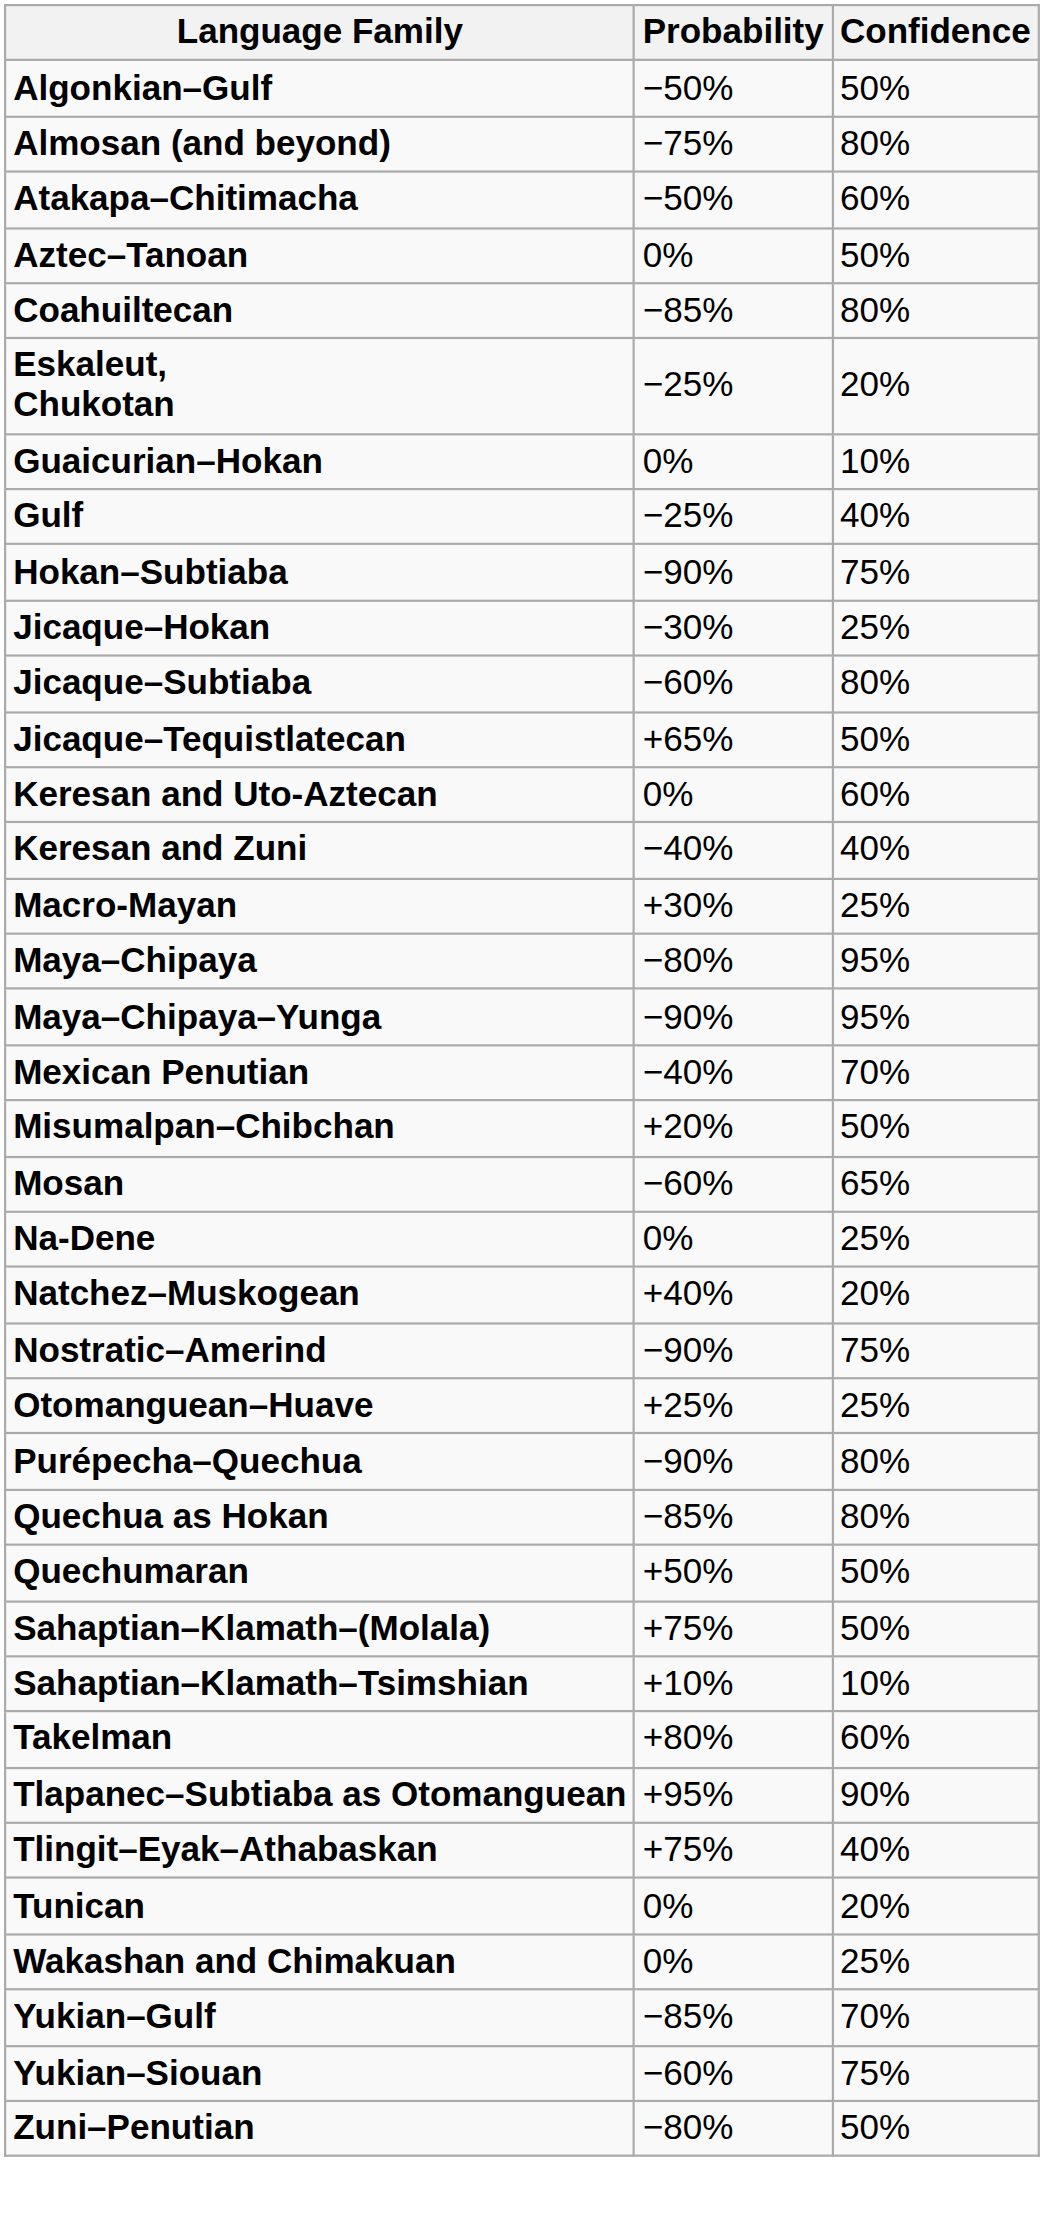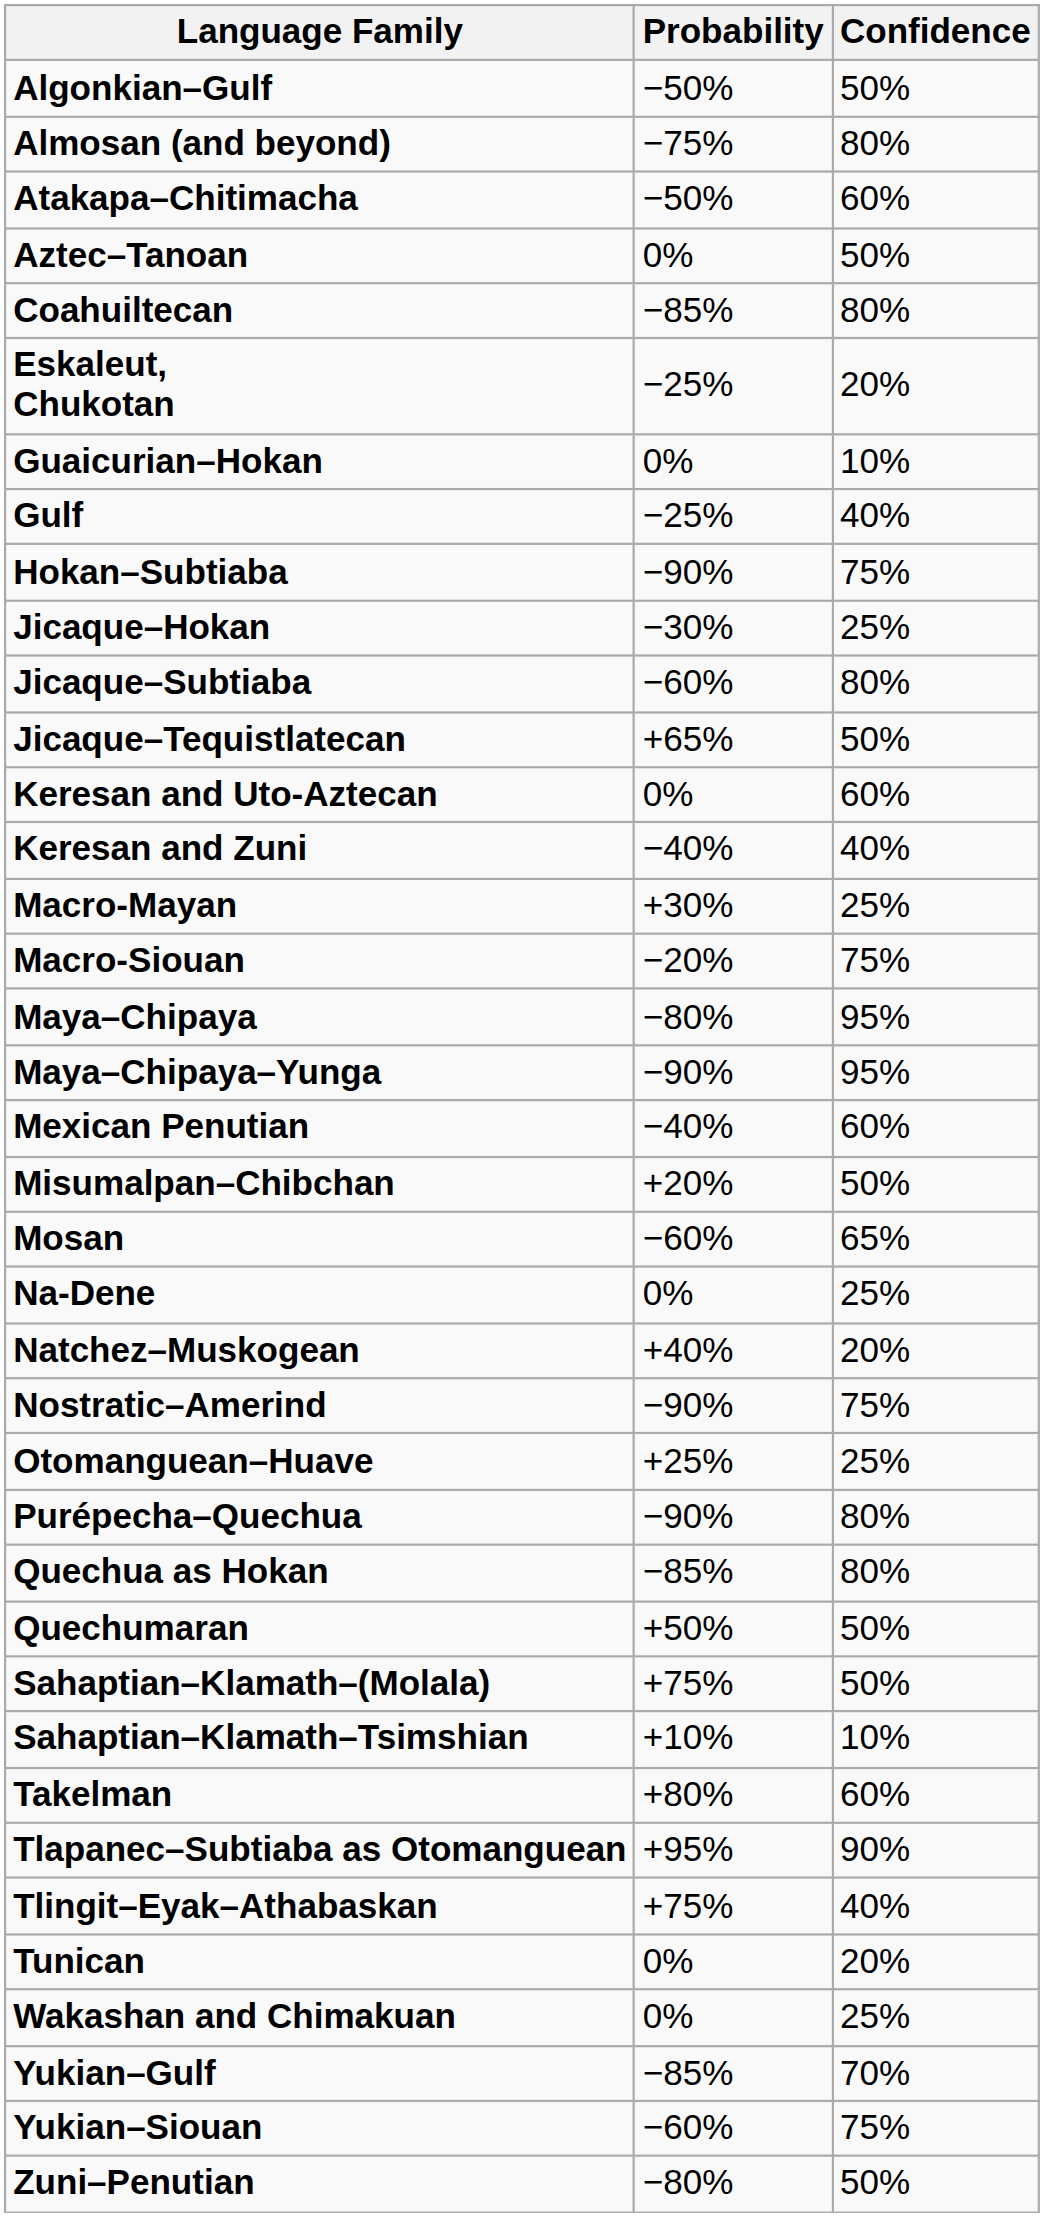 <table class="wikitable sortable mw-collapsible">
 <tr>
 <th c=fam>Language Family</th>
 <th c=prb>Probability</th>
 <th c=con>Confidence</th>
 </tr>
 <tr>
 <td c=fam><strong>Algonkian–Gulf</strong></td>
 <td c=prb>−50%</td>
 <td c=con>50%</td>
 </tr>
 <tr>
 <td c=fam><strong>Almosan (and beyond)</strong></td>
 <td c=prb>−75%</td>
 <td c=con>80%</td>
 </tr>
 <tr>
 <td c=fam><strong>Atakapa–Chitimacha</strong></td>
 <td c=prb>−50%</td>
 <td c=con>60%</td>
 </tr>
 <tr>
 <td c=fam><strong>Aztec–Tanoan</strong></td>
 <td c=prb>0%</td>
 <td c=con>50%</td>
 </tr>
 <tr>
 <td c=fam><strong>Coahuiltecan</strong></td>
 <td c=prb>−85%</td>
 <td c=con>80%</td>
 </tr>
 <tr>
 <td c=fam><strong>Eskaleut,<br>Chukotan</strong></td>
 <td c=prb>−25%</td>
 <td c=con>20%</td>
 </tr>
 <tr>
 <td c=fam><strong>Guaicurian–Hokan</strong></td>
 <td c=prb>0%</td>
 <td c=con>10%</td>
 </tr>
 <tr>
 <td c=fam><strong>Gulf</strong></td>
 <td c=prb>−25%</td>
 <td c=con>40%</td>
 </tr>
 <tr>
 <td c=fam><strong>Hokan–Subtiaba</strong></td>
 <td c=prb>−90%</td>
 <td c=con>75%</td>
 </tr>
 <tr>
 <td c=fam><strong>Jicaque–Hokan</strong></td>
 <td c=prb>−30%</td>
 <td c=con>25%</td>
 </tr>
 <tr>
 <td c=fam><strong>Jicaque–Subtiaba</strong></td>
 <td c=prb>−60%</td>
 <td c=con>80%</td>
 </tr>
 <tr>
 <td c=fam><strong>Jicaque–Tequistlatecan</strong></td>
 <td c=prb>+65%</td>
 <td c=con>50%</td>
 </tr>
 <tr>
 <td c=fam><strong>Keresan and Uto-Aztecan</strong></td>
 <td c=prb>0%</td>
 <td c=con>60%</td>
 </tr>
 <tr>
 <td c=fam><strong>Keresan and Zuni</strong></td>
 <td c=prb>−40%</td>
 <td c=con>40%</td>
 </tr>
 <tr>
 <td c=fam><strong>Macro-Mayan</strong></td>
 <td c=prb>+30%</td>
 <td c=con>25%</td>
 </tr>
 <tr>
+<td c=fam><strong>Macro-Siouan</strong></td>
+<td c=prb>−20%</td>
+<td c=con>75%</td>
+</tr>
+<tr>
 <td c=fam><strong>Maya–Chipaya</strong></td>
 <td c=prb>−80%</td>
 <td c=con>95%</td>
 </tr>
 <tr>
 <td c=fam><strong>Maya–Chipaya–Yunga</strong></td>
 <td c=prb>−90%</td>
 <td c=con>95%</td>
 </tr>
 <tr>
 <td c=fam><strong>Mexican Penutian</strong></td>
 <td c=prb>−40%</td>
-<td c=con>70%</td>
+<td c=con>60%</td>
 </tr>
 <tr>
 <td c=fam><strong>Misumalpan–Chibchan</strong></td>
 <td c=prb>+20%</td>
 <td c=con>50%</td>
 </tr>
 <tr>
 <td c=fam><strong>Mosan</strong></td>
 <td c=prb>−60%</td>
 <td c=con>65%</td>
 </tr>
 <tr>
 <td c=fam><strong>Na-Dene</strong></td>
 <td c=prb>0%</td>
 <td c=con>25%</td>
 </tr>
 <tr>
 <td c=fam><strong>Natchez–Muskogean</strong></td>
 <td c=prb>+40%</td>
 <td c=con>20%</td>
 </tr>
 <tr>
 <td c=fam><strong>Nostratic–Amerind</strong></td>
 <td c=prb>−90%</td>
 <td c=con>75%</td>
 </tr>
 <tr>
 <td c=fam><strong>Otomanguean–Huave</strong></td>
 <td c=prb>+25%</td>
 <td c=con>25%</td>
 </tr>
 <tr>
 <td c=fam><strong>Purépecha–Quechua</strong></td>
 <td c=prb>−90%</td>
 <td c=con>80%</td>
 </tr>
 <tr>
 <td c=fam><strong>Quechua as Hokan</strong></td>
 <td c=prb>−85%</td>
 <td c=con>80%</td>
 </tr>
 <tr>
 <td c=fam><strong>Quechumaran</strong></td>
 <td c=prb>+50%</td>
 <td c=con>50%</td>
 </tr>
 <tr>
 <td c=fam><strong>Sahaptian–Klamath–(Molala)</strong></td>
 <td c=prb>+75%</td>
 <td c=con>50%</td>
 </tr>
 <tr>
 <td c=fam><strong>Sahaptian–Klamath–Tsimshian</strong></td>
 <td c=prb>+10%</td>
 <td c=con>10%</td>
 </tr>
 <tr>
 <td c=fam><strong>Takelman</strong></td>
 <td c=prb>+80%</td>
 <td c=con>60%</td>
 </tr>
 <tr>
 <td c=fam><strong>Tlapanec–Subtiaba as Otomanguean</strong></td>
 <td c=prb>+95%</td>
 <td c=con>90%</td>
 </tr>
 <tr>
 <td c=fam><strong>Tlingit–Eyak–Athabaskan</strong></td>
 <td c=prb>+75%</td>
 <td c=con>40%</td>
 </tr>
 <tr>
 <td c=fam><strong>Tunican</strong></td>
 <td c=prb>0%</td>
 <td c=con>20%</td>
 </tr>
 <tr>
 <td c=fam><strong>Wakashan and Chimakuan</strong></td>
 <td c=prb>0%</td>
 <td c=con>25%</td>
 </tr>
 <tr>
 <td c=fam><strong>Yukian–Gulf</strong></td>
 <td c=prb>−85%</td>
 <td c=con>70%</td>
 </tr>
 <tr>
 <td c=fam><strong>Yukian–Siouan</strong></td>
 <td c=prb>−60%</td>
 <td c=con>75%</td>
 </tr>
 <tr>
 <td c=fam><strong>Zuni–Penutian</strong></td>
 <td c=prb>−80%</td>
 <td c=con>50%</td>
 </tr>
 </table>
